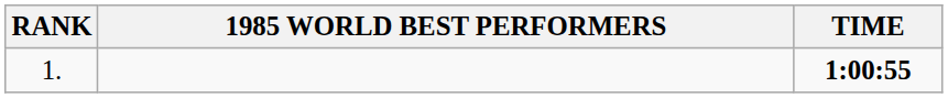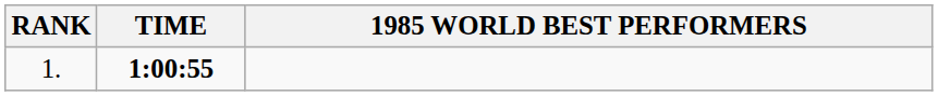 <table class="wikitable sortable">
 <tr>
 <th>RANK</th>
+<th align="center" style="width: 5em">TIME</th>
 <th align="center" style="width: 25em">1985 WORLD BEST PERFORMERS</th>
-<th align="center" style="width: 5em">TIME</th>
 </tr>
 <tr>
 <td align="center">1.</td>
+<td align="center"><strong>1:00:55</strong></td>
 <td></td>
-<td align="center"><strong>1:00:55</strong></td>
 </tr>
 </table>
